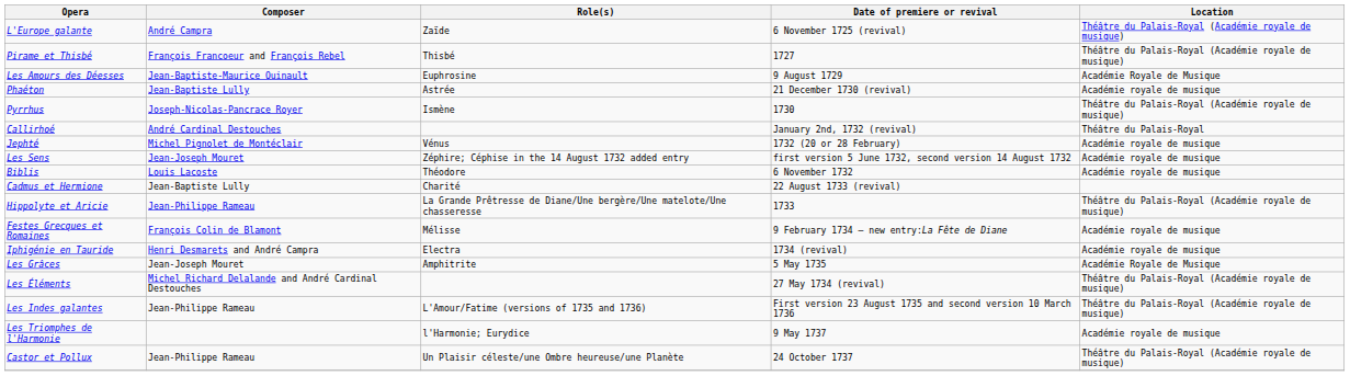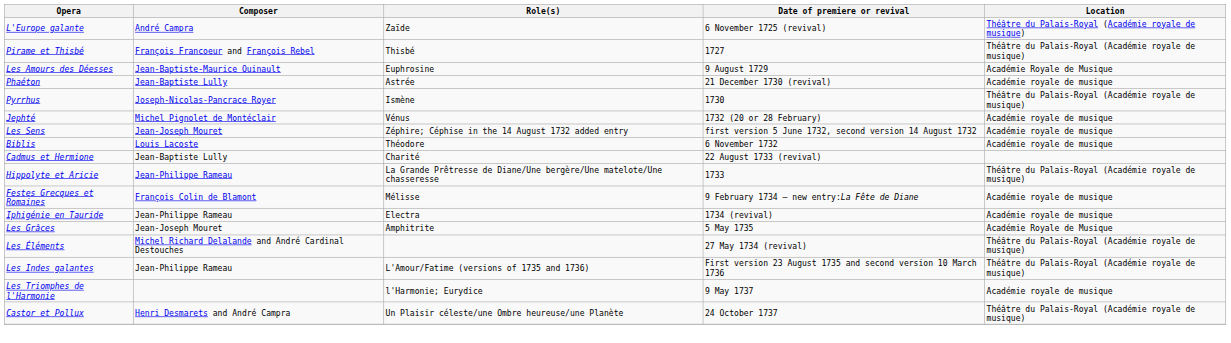 <table class="wikitable">
 <tr>
 <th>Opera</th>
 <th>Composer</th>
 <th>Role(s)</th>
 <th>Date of premiere or revival</th>
 <th>Location</th>
 </tr>
 <tr>
 <td><em><a href='#'>L'Europe galante</a></em></td>
 <td><a href='#'>André Campra</a></td>
 <td>Zaïde</td>
 <td>6 November 1725 (revival)</td>
 <td><a href='#'>Théâtre du Palais-Royal</a> (<a href='#'>Académie royale de musique</a>)</td>
 </tr>
 <tr>
 <td><em><a href='#'>Pirame et Thisbé</a></em></td>
 <td><a href='#'>François Francoeur</a> and <a href='#'>François Rebel</a></td>
 <td>Thisbé</td>
 <td>1727</td>
 <td>Théâtre du Palais-Royal (Académie royale de musique)</td>
 </tr>
 <tr>
 <td><em><a href='#'>Les Amours des Déesses</a></em></td>
 <td><a href='#'>Jean-Baptiste-Maurice Quinault</a></td>
 <td>Euphrosine</td>
 <td>9 August 1729</td>
 <td>Académie Royale de Musique</td>
 </tr>
 <tr>
 <td><em><a href='#'>Phaéton</a></em></td>
 <td><a href='#'>Jean-Baptiste Lully</a></td>
 <td>Astrée</td>
 <td>21 December 1730 (revival)</td>
 <td>Académie royale de musique</td>
 </tr>
 <tr>
 <td><em><a href='#'>Pyrrhus</a></em></td>
 <td><a href='#'>Joseph-Nicolas-Pancrace Royer</a></td>
 <td>Ismène</td>
 <td>1730</td>
 <td>Théâtre du Palais-Royal (Académie royale de musique)</td>
-</tr>
-<tr>
-<td><em><a href='#'>Callirhoé</a></em></td>
-<td><a href='#'>André Cardinal Destouches</a></td>
-<td></td>
-<td>January 2nd, 1732 (revival)</td>
-<td>Théâtre du Palais-Royal</td>
 </tr>
 <tr>
 <td><em><a href='#'>Jephté</a></em></td>
 <td><a href='#'>Michel Pignolet de Montéclair</a></td>
 <td>Vénus</td>
 <td>1732 (20 or 28 February)</td>
 <td>Académie royale de musique</td>
 </tr>
 <tr>
 <td><em><a href='#'>Les Sens</a></em></td>
 <td><a href='#'>Jean-Joseph Mouret</a></td>
 <td>Zéphire; Céphise in the 14 August 1732 added entry</td>
 <td>first version 5 June 1732, second version 14 August 1732</td>
 <td>Académie royale de musique</td>
 </tr>
 <tr>
 <td><em><a href='#'>Biblis</a></em></td>
 <td><a href='#'>Louis Lacoste</a></td>
 <td>Théodore</td>
 <td>6 November 1732</td>
 <td>Académie royale de musique</td>
 </tr>
 <tr>
 <td><em><a href='#'>Cadmus et Hermione</a></em></td>
 <td>Jean-Baptiste Lully</td>
 <td>Charité</td>
 <td>22 August 1733 (revival)</td>
 <td></td>
 </tr>
 <tr>
 <td><em><a href='#'>Hippolyte et Aricie</a></em></td>
 <td><a href='#'>Jean-Philippe Rameau</a></td>
 <td>La Grande Prêtresse de Diane/Une bergère/Une matelote/Une chasseresse</td>
 <td>1733</td>
 <td>Théâtre du Palais-Royal (Académie royale de musique)</td>
 </tr>
 <tr>
 <td><em><a href='#'>Festes Grecques et Romaines</a></em></td>
 <td><a href='#'>François Colin de Blamont</a></td>
 <td>Mélisse</td>
 <td>9 February 1734 – new entry:<em>La Fête de Diane</em></td>
 <td>Académie royale de musique</td>
 </tr>
 <tr>
 <td><em><a href='#'>Iphigénie en Tauride</a></em></td>
-<td><a href='#'>Henri Desmarets</a> and André Campra</td>
+<td>Jean-Philippe Rameau</td>
 <td>Electra</td>
 <td>1734 (revival)</td>
 <td>Académie royale de musique</td>
 </tr>
 <tr>
 <td><em><a href='#'>Les Grâces</a></em></td>
 <td>Jean-Joseph Mouret</td>
 <td>Amphitrite</td>
 <td>5 May 1735</td>
 <td>Académie Royale de Musique</td>
 </tr>
 <tr>
 <td><em><a href='#'>Les Éléments</a></em></td>
 <td><a href='#'>Michel Richard Delalande</a> and André Cardinal Destouches</td>
 <td></td>
 <td>27 May 1734 (revival)</td>
 <td>Théâtre du Palais-Royal (Académie royale de musique)</td>
 </tr>
 <tr>
 <td><em><a href='#'>Les Indes galantes</a></em></td>
 <td>Jean-Philippe Rameau</td>
 <td>L'Amour/Fatime (versions of 1735 and 1736)</td>
 <td>First version 23 August 1735 and second version 10 March 1736</td>
 <td>Théâtre du Palais-Royal (Académie royale de musique)</td>
 </tr>
 <tr>
 <td><em><a href='#'>Les Triomphes de l'Harmonie</a></em></td>
 <td></td>
 <td>l'Harmonie; Eurydice</td>
 <td>9 May 1737</td>
 <td>Académie royale de musique</td>
 </tr>
 <tr>
 <td><em><a href='#'>Castor et Pollux</a></em></td>
-<td>Jean-Philippe Rameau</td>
+<td><a href='#'>Henri Desmarets</a> and André Campra</td>
 <td>Un Plaisir céleste/une Ombre heureuse/une Planète</td>
 <td>24 October 1737</td>
 <td>Théâtre du Palais-Royal (Académie royale de musique)</td>
 </tr>
 <tr>
 </tr>
 </table>
